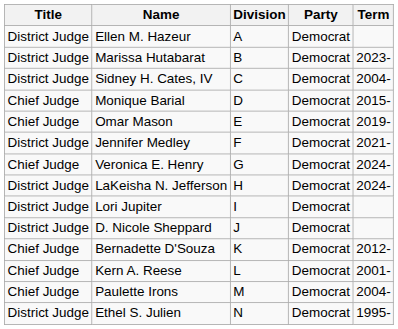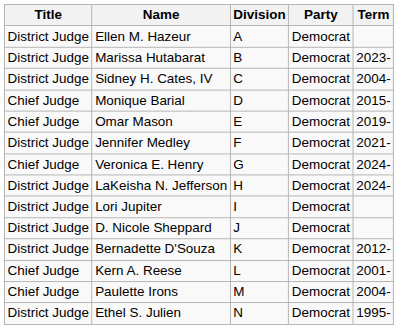 <table class = "wikitable">
 <tr>
 <th>Title</th>
 <th>Name</th>
 <th>Division</th>
 <th>Party</th>
 <th>Term</th>
 </tr>
 <tr>
 <td>District Judge</td>
 <td>Ellen M. Hazeur</td>
 <td>A</td>
 <td>Democrat</td>
 <td></td>
 </tr>
 <tr>
 <td>District Judge</td>
 <td>Marissa Hutabarat</td>
 <td>B</td>
 <td>Democrat</td>
 <td>2023-</td>
 </tr>
 <tr>
 <td>District Judge</td>
 <td>Sidney H. Cates, IV</td>
 <td>C</td>
 <td>Democrat</td>
 <td>2004-</td>
 </tr>
 <tr>
 <td>Chief Judge</td>
 <td>Monique Barial</td>
 <td>D</td>
 <td>Democrat</td>
 <td>2015-</td>
 </tr>
 <tr>
 <td>Chief Judge</td>
 <td>Omar Mason</td>
 <td>E</td>
 <td>Democrat</td>
 <td>2019-</td>
 </tr>
 <tr>
 <td>District Judge</td>
 <td>Jennifer Medley</td>
 <td>F</td>
 <td>Democrat</td>
 <td>2021-</td>
 </tr>
 <tr>
 <td>Chief Judge</td>
 <td>Veronica E. Henry</td>
 <td>G</td>
 <td>Democrat</td>
 <td>2024-</td>
 </tr>
 <tr>
 <td>District Judge</td>
 <td>LaKeisha N. Jefferson</td>
 <td>H</td>
 <td>Democrat</td>
 <td>2024-</td>
 </tr>
 <tr>
 <td>District Judge</td>
 <td>Lori Jupiter</td>
 <td>I</td>
 <td>Democrat</td>
 <td></td>
 </tr>
 <tr>
 <td>District Judge</td>
 <td>D. Nicole Sheppard</td>
 <td>J</td>
 <td>Democrat</td>
 <td></td>
 </tr>
 <tr>
-<td>Chief Judge</td>
+<td>District Judge</td>
 <td>Bernadette D'Souza</td>
 <td>K</td>
 <td>Democrat</td>
 <td>2012-</td>
 </tr>
 <tr>
 <td>Chief Judge</td>
 <td>Kern A. Reese</td>
 <td>L</td>
 <td>Democrat</td>
 <td>2001-</td>
 </tr>
 <tr>
 <td>Chief Judge</td>
 <td>Paulette Irons</td>
 <td>M</td>
 <td>Democrat</td>
 <td>2004-</td>
 </tr>
 <tr>
 <td>District Judge</td>
 <td>Ethel S. Julien</td>
 <td>N</td>
 <td>Democrat</td>
 <td>1995-</td>
 </tr>
 </table>
